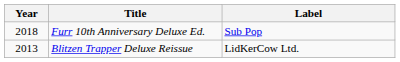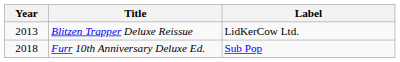 <table class="wikitable">
 <tr>
 <th style="width:3.5em;">Year</th>
 <th style="width:15em;">Title</th>
 <th style="width:15em;">Label</th>
 </tr>
 <tr>
+<td style="text-align:center;">2013</td>
+<td><em><a href='#'>Blitzen Trapper</a> Deluxe Reissue</em></td>
+<td>LidKerCow Ltd.</td>
+</tr>
+<tr>
 <td style="text-align:center;">2018</td>
 <td><em><a href='#'>Furr</a> 10th Anniversary Deluxe Ed.</em></td>
 <td><a href='#'>Sub Pop</a></td>
 </tr>
-<tr>
-<td style="text-align:center;">2013</td>
-<td><em><a href='#'>Blitzen Trapper</a> Deluxe Reissue</em></td>
-<td>LidKerCow Ltd.</td>
-</tr>
 </table>
